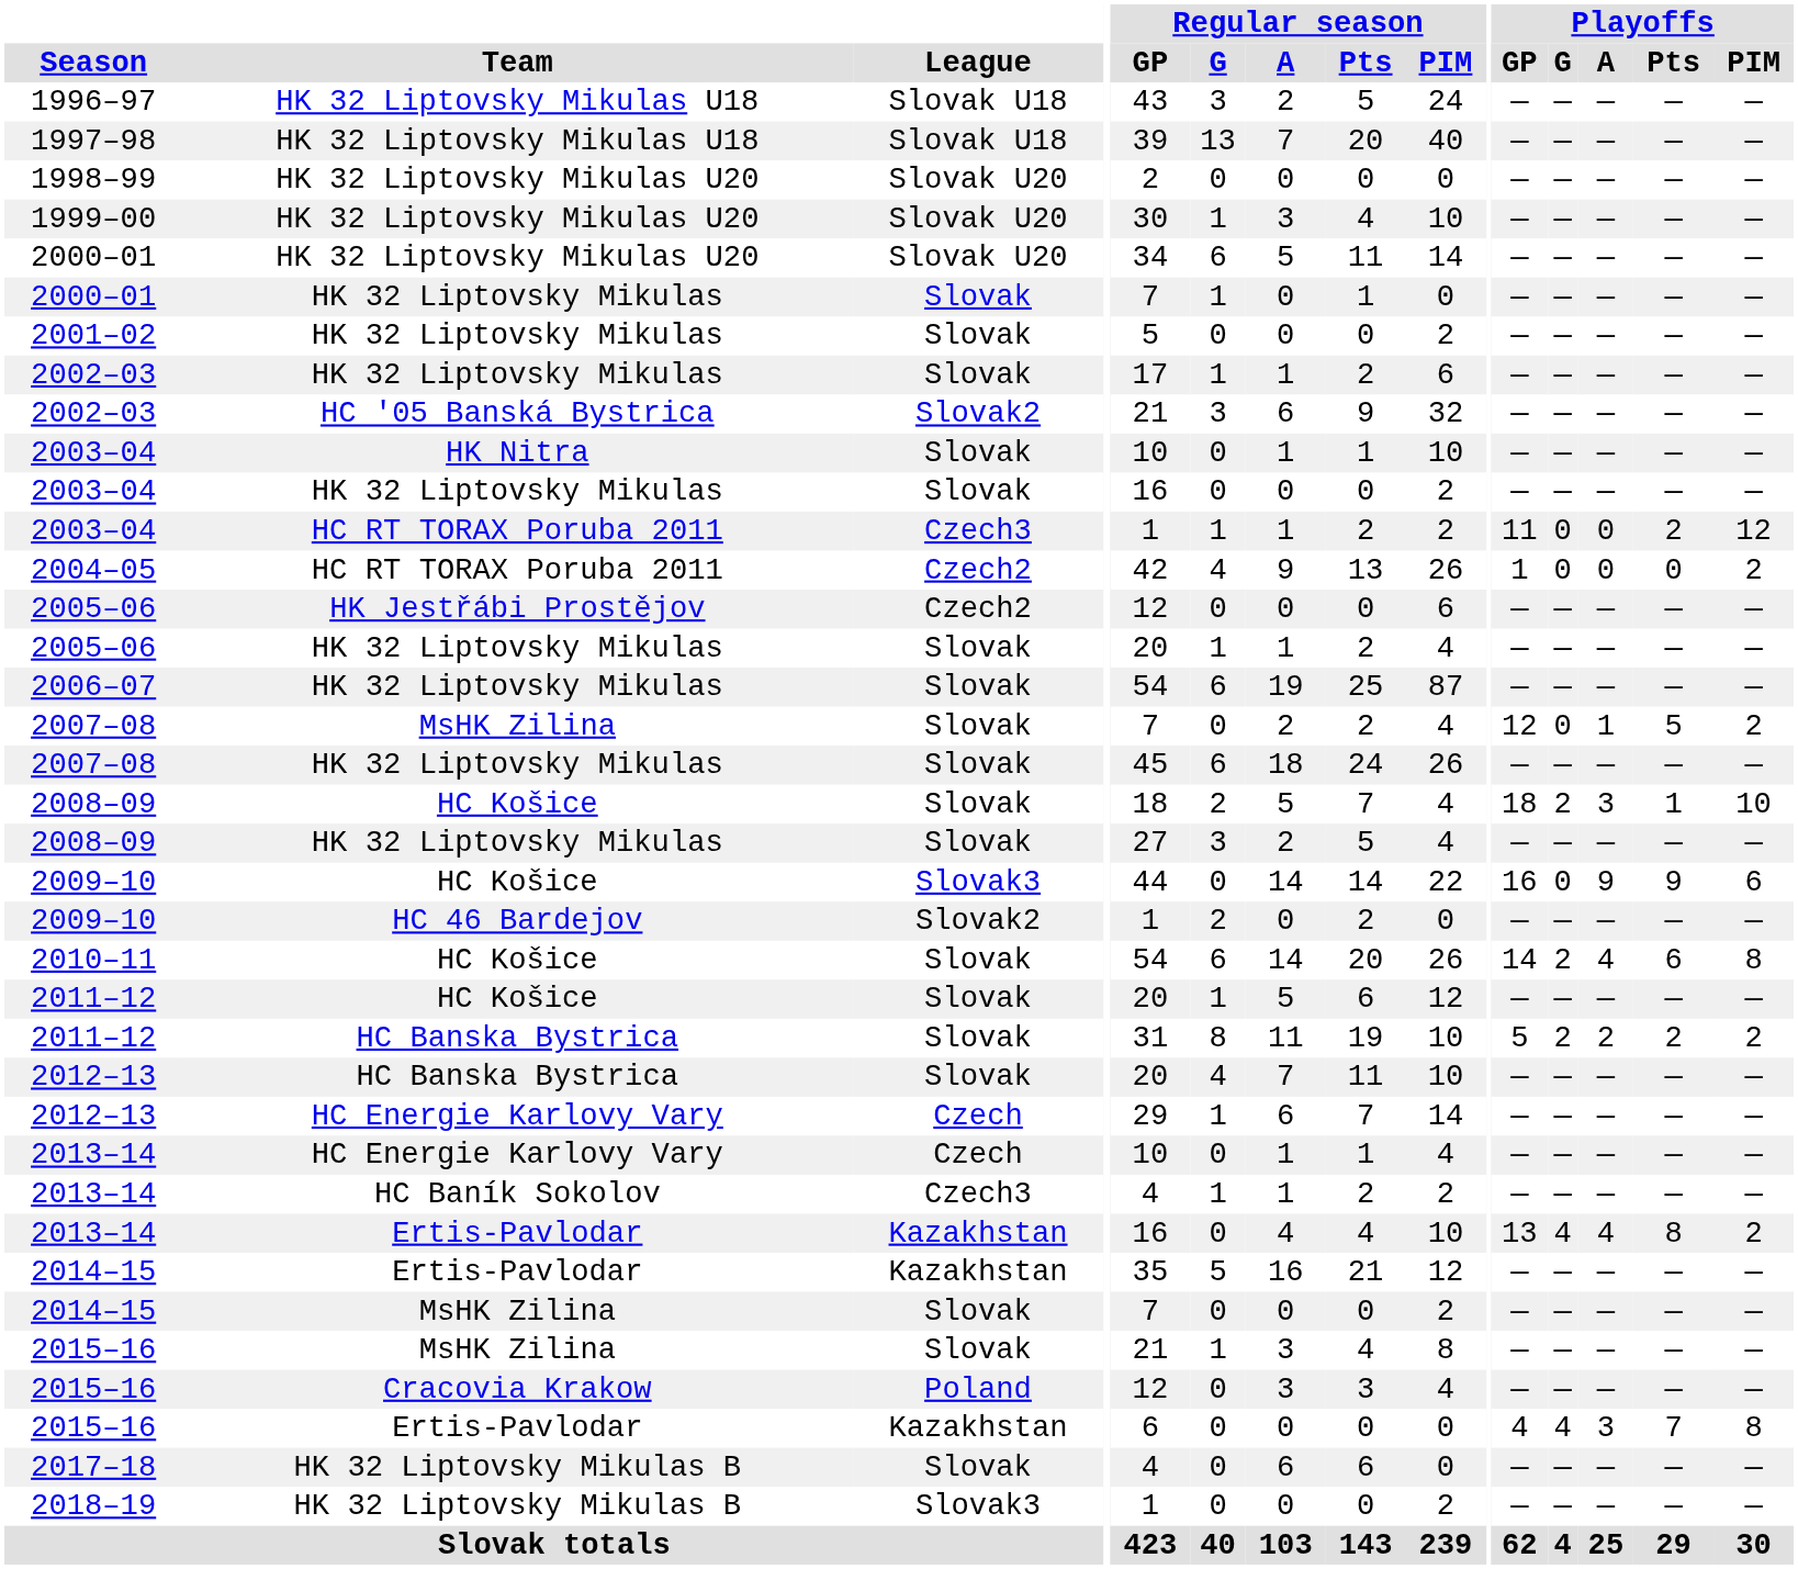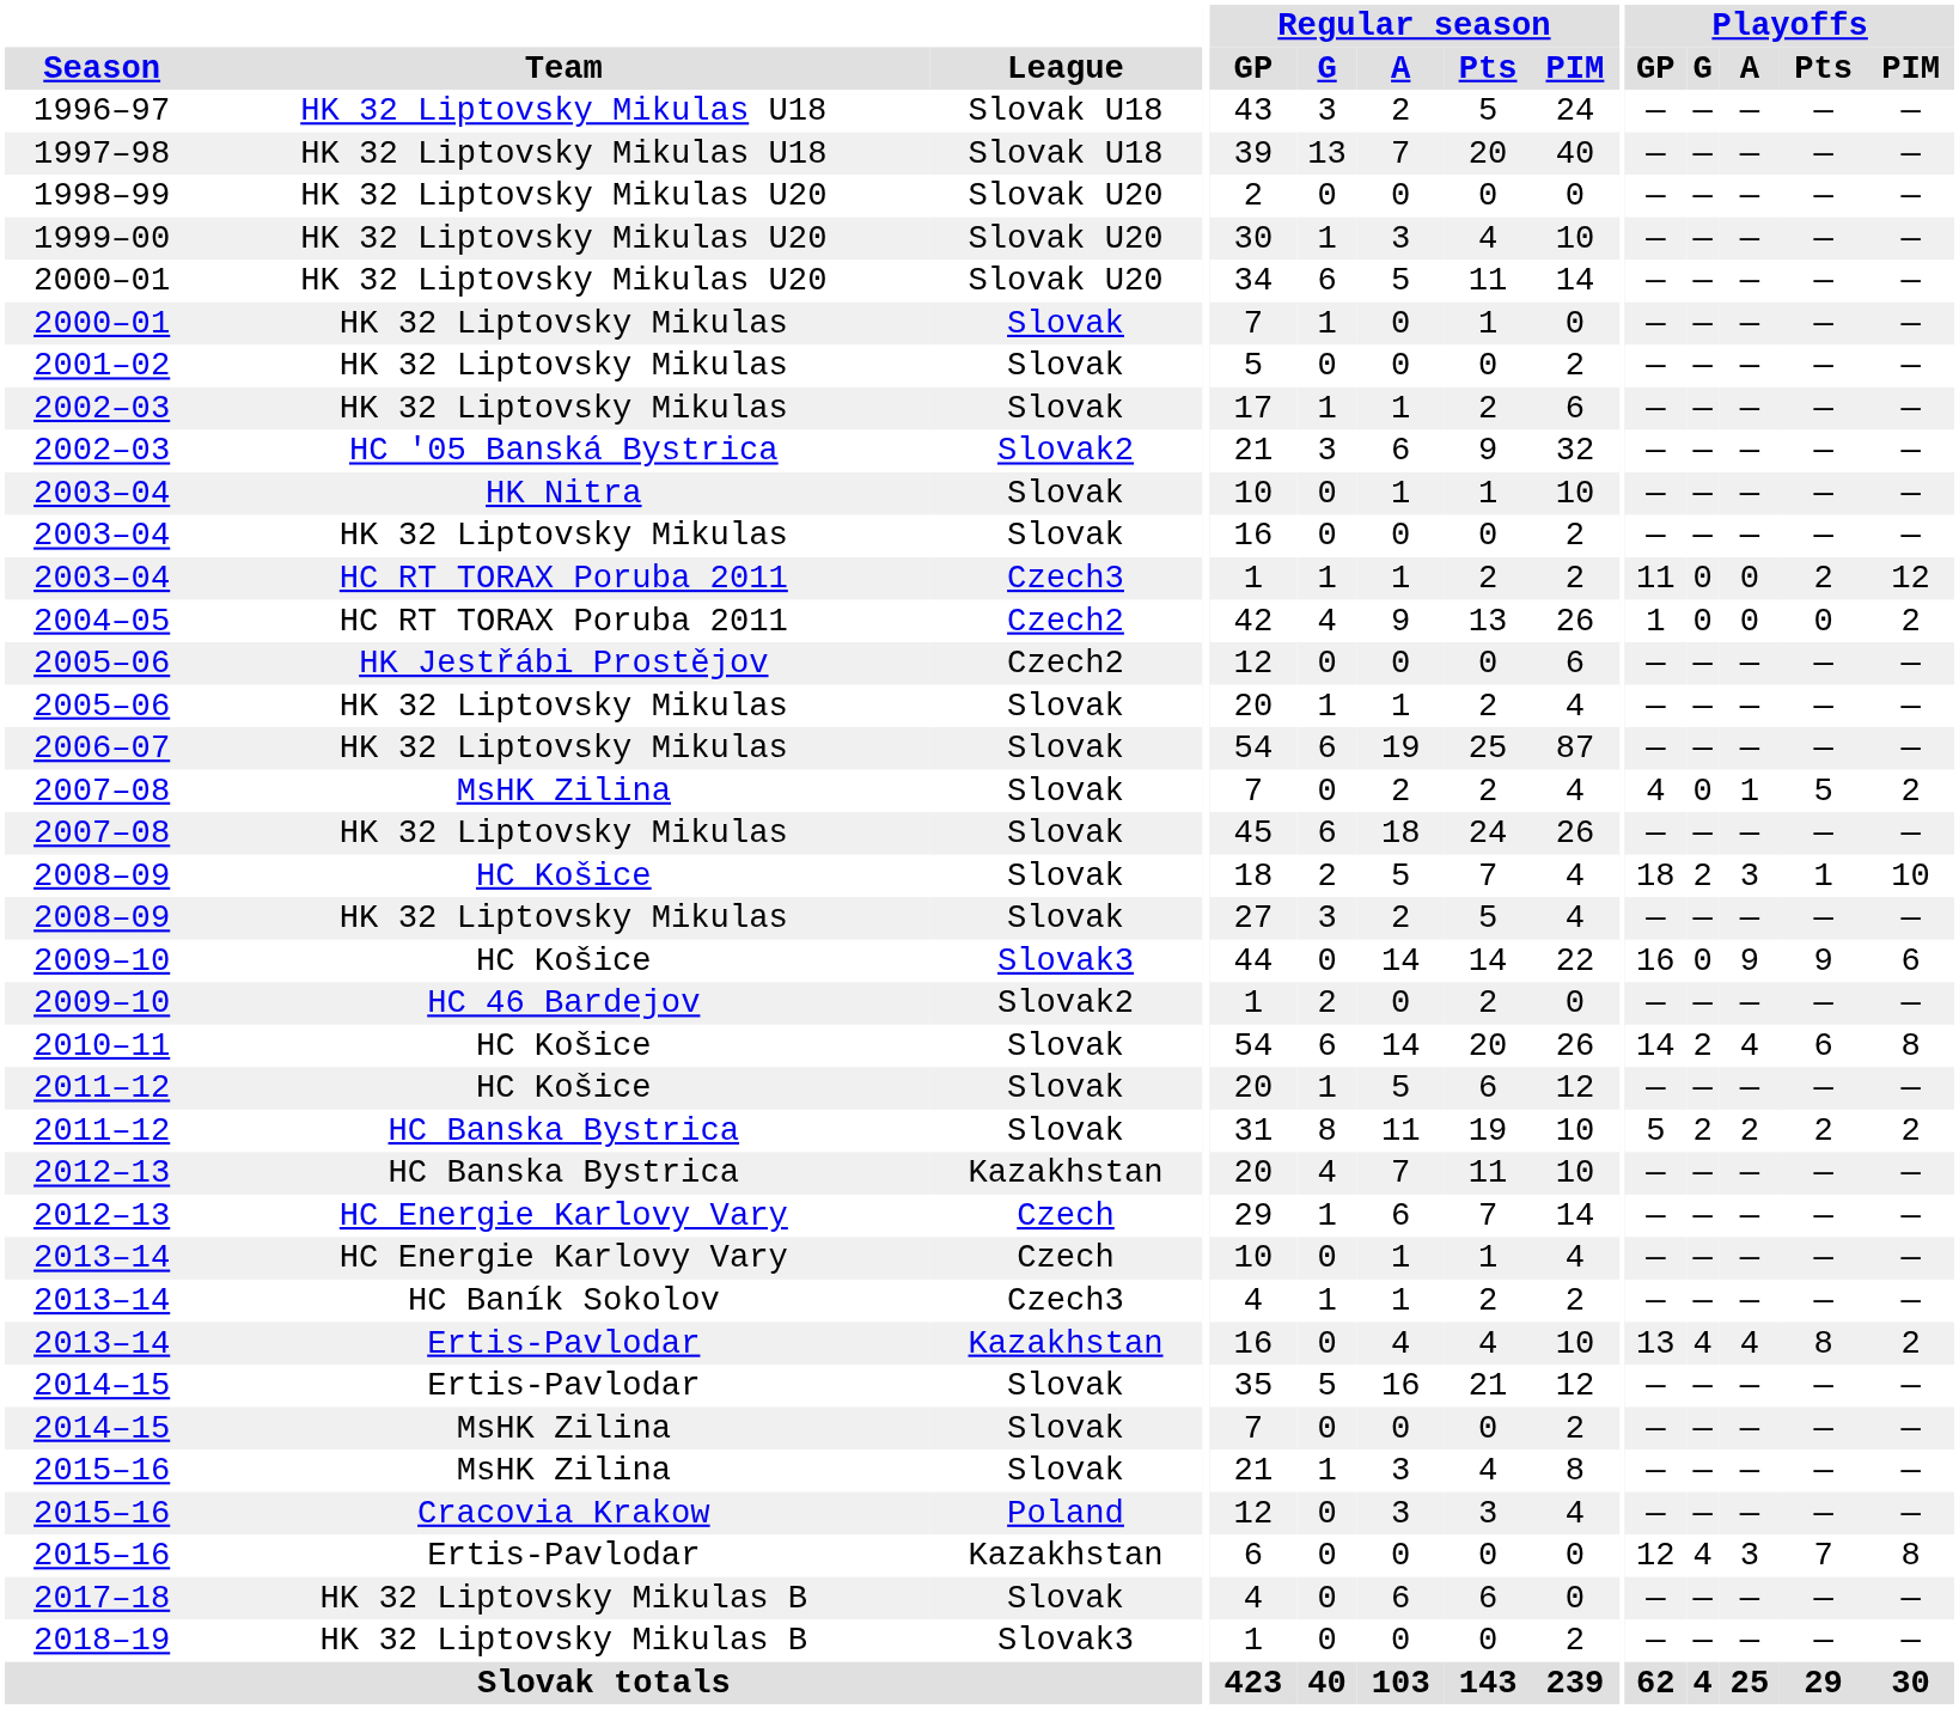 <table border="0" cellpadding="1" cellspacing="0" style="text-align:center; width:60em">
 <tr bgcolor="#e0e0e0">
 <th colspan="3" bgcolor="#ffffff"></th>
 <th rowspan="99" bgcolor="#ffffff"></th>
 <th colspan="5"><a href='#'>Regular season</a></th>
 <th rowspan="99" bgcolor="#ffffff"></th>
 <th colspan="5"><a href='#'>Playoffs</a></th>
 </tr>
 <tr bgcolor="#e0e0e0">
 <th><a href='#'>Season</a></th>
 <th>Team</th>
 <th>League</th>
 <th>GP</th>
 <th><a href='#'>G</a></th>
 <th><a href='#'>A</a></th>
 <th><a href='#'>Pts</a></th>
 <th><a href='#'>PIM</a></th>
 <th>GP</th>
 <th>G</th>
 <th>A</th>
 <th>Pts</th>
 <th>PIM</th>
 </tr>
 <tr>
 <td>1996–97</td>
 <td><a href='#'>HK 32 Liptovsky Mikulas</a> U18</td>
 <td>Slovak U18</td>
 <td>43</td>
 <td>3</td>
 <td>2</td>
 <td>5</td>
 <td>24</td>
 <td>—</td>
 <td>—</td>
 <td>—</td>
 <td>—</td>
 <td>—</td>
 </tr>
 <tr bgcolor="#f0f0f0">
 <td>1997–98</td>
 <td>HK 32 Liptovsky Mikulas U18</td>
 <td>Slovak U18</td>
 <td>39</td>
 <td>13</td>
 <td>7</td>
 <td>20</td>
 <td>40</td>
 <td>—</td>
 <td>—</td>
 <td>—</td>
 <td>—</td>
 <td>—</td>
 </tr>
 <tr>
 <td>1998–99</td>
 <td>HK 32 Liptovsky Mikulas U20</td>
 <td>Slovak U20</td>
 <td>2</td>
 <td>0</td>
 <td>0</td>
 <td>0</td>
 <td>0</td>
 <td>—</td>
 <td>—</td>
 <td>—</td>
 <td>—</td>
 <td>—</td>
 </tr>
 <tr bgcolor="#f0f0f0">
 <td>1999–00</td>
 <td>HK 32 Liptovsky Mikulas U20</td>
 <td>Slovak U20</td>
 <td>30</td>
 <td>1</td>
 <td>3</td>
 <td>4</td>
 <td>10</td>
 <td>—</td>
 <td>—</td>
 <td>—</td>
 <td>—</td>
 <td>—</td>
 </tr>
 <tr>
 <td>2000–01</td>
 <td>HK 32 Liptovsky Mikulas U20</td>
 <td>Slovak U20</td>
 <td>34</td>
 <td>6</td>
 <td>5</td>
 <td>11</td>
 <td>14</td>
 <td>—</td>
 <td>—</td>
 <td>—</td>
 <td>—</td>
 <td>—</td>
 </tr>
 <tr bgcolor="#f0f0f0">
 <td><a href='#'>2000–01</a></td>
 <td>HK 32 Liptovsky Mikulas</td>
 <td><a href='#'>Slovak</a></td>
 <td>7</td>
 <td>1</td>
 <td>0</td>
 <td>1</td>
 <td>0</td>
 <td>—</td>
 <td>—</td>
 <td>—</td>
 <td>—</td>
 <td>—</td>
 </tr>
 <tr>
 <td><a href='#'>2001–02</a></td>
 <td>HK 32 Liptovsky Mikulas</td>
 <td>Slovak</td>
 <td>5</td>
 <td>0</td>
 <td>0</td>
 <td>0</td>
 <td>2</td>
 <td>—</td>
 <td>—</td>
 <td>—</td>
 <td>—</td>
 <td>—</td>
 </tr>
 <tr bgcolor="#f0f0f0">
 <td><a href='#'>2002–03</a></td>
 <td>HK 32 Liptovsky Mikulas</td>
 <td>Slovak</td>
 <td>17</td>
 <td>1</td>
 <td>1</td>
 <td>2</td>
 <td>6</td>
 <td>—</td>
 <td>—</td>
 <td>—</td>
 <td>—</td>
 <td>—</td>
 </tr>
 <tr>
 <td><a href='#'>2002–03</a></td>
 <td><a href='#'>HC '05 Banská Bystrica</a></td>
 <td><a href='#'>Slovak2</a></td>
 <td>21</td>
 <td>3</td>
 <td>6</td>
 <td>9</td>
 <td>32</td>
 <td>—</td>
 <td>—</td>
 <td>—</td>
 <td>—</td>
 <td>—</td>
 </tr>
 <tr bgcolor="#f0f0f0">
 <td><a href='#'>2003–04</a></td>
 <td><a href='#'>HK Nitra</a></td>
 <td>Slovak</td>
 <td>10</td>
 <td>0</td>
 <td>1</td>
 <td>1</td>
 <td>10</td>
 <td>—</td>
 <td>—</td>
 <td>—</td>
 <td>—</td>
 <td>—</td>
 </tr>
 <tr>
 <td><a href='#'>2003–04</a></td>
 <td>HK 32 Liptovsky Mikulas</td>
 <td>Slovak</td>
 <td>16</td>
 <td>0</td>
 <td>0</td>
 <td>0</td>
 <td>2</td>
 <td>—</td>
 <td>—</td>
 <td>—</td>
 <td>—</td>
 <td>—</td>
 </tr>
 <tr bgcolor="#f0f0f0">
 <td><a href='#'>2003–04</a></td>
 <td><a href='#'>HC RT TORAX Poruba 2011</a></td>
 <td><a href='#'>Czech3</a></td>
 <td>1</td>
 <td>1</td>
 <td>1</td>
 <td>2</td>
 <td>2</td>
 <td>11</td>
 <td>0</td>
 <td>0</td>
 <td>2</td>
 <td>12</td>
 </tr>
 <tr>
 <td><a href='#'>2004–05</a></td>
 <td>HC RT TORAX Poruba 2011</td>
 <td><a href='#'>Czech2</a></td>
 <td>42</td>
 <td>4</td>
 <td>9</td>
 <td>13</td>
 <td>26</td>
 <td>1</td>
 <td>0</td>
 <td>0</td>
 <td>0</td>
 <td>2</td>
 </tr>
 <tr bgcolor="#f0f0f0">
 <td><a href='#'>2005–06</a></td>
 <td><a href='#'>HK Jestřábi Prostějov</a></td>
 <td>Czech2</td>
 <td>12</td>
 <td>0</td>
 <td>0</td>
 <td>0</td>
 <td>6</td>
 <td>—</td>
 <td>—</td>
 <td>—</td>
 <td>—</td>
 <td>—</td>
 </tr>
 <tr>
 <td><a href='#'>2005–06</a></td>
 <td>HK 32 Liptovsky Mikulas</td>
 <td>Slovak</td>
 <td>20</td>
 <td>1</td>
 <td>1</td>
 <td>2</td>
 <td>4</td>
 <td>—</td>
 <td>—</td>
 <td>—</td>
 <td>—</td>
 <td>—</td>
 </tr>
 <tr bgcolor="#f0f0f0">
 <td><a href='#'>2006–07</a></td>
 <td>HK 32 Liptovsky Mikulas</td>
 <td>Slovak</td>
 <td>54</td>
 <td>6</td>
 <td>19</td>
 <td>25</td>
 <td>87</td>
 <td>—</td>
 <td>—</td>
 <td>—</td>
 <td>—</td>
 <td>—</td>
 </tr>
 <tr>
 <td><a href='#'>2007–08</a></td>
 <td><a href='#'>MsHK Zilina</a></td>
 <td>Slovak</td>
 <td>7</td>
 <td>0</td>
 <td>2</td>
 <td>2</td>
 <td>4</td>
-<td>12</td>
+<td>4</td>
 <td>0</td>
 <td>1</td>
 <td>5</td>
 <td>2</td>
 </tr>
 <tr bgcolor="#f0f0f0">
 <td><a href='#'>2007–08</a></td>
 <td>HK 32 Liptovsky Mikulas</td>
 <td>Slovak</td>
 <td>45</td>
 <td>6</td>
 <td>18</td>
 <td>24</td>
 <td>26</td>
 <td>—</td>
 <td>—</td>
 <td>—</td>
 <td>—</td>
 <td>—</td>
 </tr>
 <tr>
 <td><a href='#'>2008–09</a></td>
 <td><a href='#'>HC Košice</a></td>
 <td>Slovak</td>
 <td>18</td>
 <td>2</td>
 <td>5</td>
 <td>7</td>
 <td>4</td>
 <td>18</td>
 <td>2</td>
 <td>3</td>
 <td>1</td>
 <td>10</td>
 </tr>
 <tr bgcolor="#f0f0f0">
 <td><a href='#'>2008–09</a></td>
 <td>HK 32 Liptovsky Mikulas</td>
 <td>Slovak</td>
 <td>27</td>
 <td>3</td>
 <td>2</td>
 <td>5</td>
 <td>4</td>
 <td>—</td>
 <td>—</td>
 <td>—</td>
 <td>—</td>
 <td>—</td>
 </tr>
 <tr>
 <td><a href='#'>2009–10</a></td>
 <td>HC Košice</td>
 <td><a href='#'>Slovak3</a></td>
 <td>44</td>
 <td>0</td>
 <td>14</td>
 <td>14</td>
 <td>22</td>
 <td>16</td>
 <td>0</td>
 <td>9</td>
 <td>9</td>
 <td>6</td>
 </tr>
 <tr bgcolor="#f0f0f0">
 <td><a href='#'>2009–10</a></td>
 <td><a href='#'>HC 46 Bardejov</a></td>
 <td>Slovak2</td>
 <td>1</td>
 <td>2</td>
 <td>0</td>
 <td>2</td>
 <td>0</td>
 <td>—</td>
 <td>—</td>
 <td>—</td>
 <td>—</td>
 <td>—</td>
 </tr>
 <tr>
 <td><a href='#'>2010–11</a></td>
 <td>HC Košice</td>
 <td>Slovak</td>
 <td>54</td>
 <td>6</td>
 <td>14</td>
 <td>20</td>
 <td>26</td>
 <td>14</td>
 <td>2</td>
 <td>4</td>
 <td>6</td>
 <td>8</td>
 </tr>
 <tr bgcolor="#f0f0f0">
 <td><a href='#'>2011–12</a></td>
 <td>HC Košice</td>
 <td>Slovak</td>
 <td>20</td>
 <td>1</td>
 <td>5</td>
 <td>6</td>
 <td>12</td>
 <td>—</td>
 <td>—</td>
 <td>—</td>
 <td>—</td>
 <td>—</td>
 </tr>
 <tr>
 <td><a href='#'>2011–12</a></td>
 <td><a href='#'>HC Banska Bystrica</a></td>
 <td>Slovak</td>
 <td>31</td>
 <td>8</td>
 <td>11</td>
 <td>19</td>
 <td>10</td>
 <td>5</td>
 <td>2</td>
 <td>2</td>
 <td>2</td>
 <td>2</td>
 </tr>
 <tr bgcolor="#f0f0f0">
 <td><a href='#'>2012–13</a></td>
 <td>HC Banska Bystrica</td>
-<td>Slovak</td>
+<td>Kazakhstan</td>
 <td>20</td>
 <td>4</td>
 <td>7</td>
 <td>11</td>
 <td>10</td>
 <td>—</td>
 <td>—</td>
 <td>—</td>
 <td>—</td>
 <td>—</td>
 </tr>
 <tr>
 <td><a href='#'>2012–13</a></td>
 <td><a href='#'>HC Energie Karlovy Vary</a></td>
 <td><a href='#'>Czech</a></td>
 <td>29</td>
 <td>1</td>
 <td>6</td>
 <td>7</td>
 <td>14</td>
 <td>—</td>
 <td>—</td>
 <td>—</td>
 <td>—</td>
 <td>—</td>
 </tr>
 <tr bgcolor="#f0f0f0">
 <td><a href='#'>2013–14</a></td>
 <td>HC Energie Karlovy Vary</td>
 <td>Czech</td>
 <td>10</td>
 <td>0</td>
 <td>1</td>
 <td>1</td>
 <td>4</td>
 <td>—</td>
 <td>—</td>
 <td>—</td>
 <td>—</td>
 <td>—</td>
 </tr>
 <tr>
 <td><a href='#'>2013–14</a></td>
 <td>HC Baník Sokolov</td>
 <td>Czech3</td>
 <td>4</td>
 <td>1</td>
 <td>1</td>
 <td>2</td>
 <td>2</td>
 <td>—</td>
 <td>—</td>
 <td>—</td>
 <td>—</td>
 <td>—</td>
 </tr>
 <tr bgcolor="#f0f0f0">
 <td><a href='#'>2013–14</a></td>
 <td><a href='#'>Ertis-Pavlodar</a></td>
 <td><a href='#'>Kazakhstan</a></td>
 <td>16</td>
 <td>0</td>
 <td>4</td>
 <td>4</td>
 <td>10</td>
 <td>13</td>
 <td>4</td>
 <td>4</td>
 <td>8</td>
 <td>2</td>
 </tr>
 <tr>
 <td><a href='#'>2014–15</a></td>
 <td>Ertis-Pavlodar</td>
-<td>Kazakhstan</td>
+<td>Slovak</td>
 <td>35</td>
 <td>5</td>
 <td>16</td>
 <td>21</td>
 <td>12</td>
 <td>—</td>
 <td>—</td>
 <td>—</td>
 <td>—</td>
 <td>—</td>
 </tr>
 <tr bgcolor="#f0f0f0">
 <td><a href='#'>2014–15</a></td>
 <td>MsHK Zilina</td>
 <td>Slovak</td>
 <td>7</td>
 <td>0</td>
 <td>0</td>
 <td>0</td>
 <td>2</td>
 <td>—</td>
 <td>—</td>
 <td>—</td>
 <td>—</td>
 <td>—</td>
 </tr>
 <tr>
 <td><a href='#'>2015–16</a></td>
 <td>MsHK Zilina</td>
 <td>Slovak</td>
 <td>21</td>
 <td>1</td>
 <td>3</td>
 <td>4</td>
 <td>8</td>
 <td>—</td>
 <td>—</td>
 <td>—</td>
 <td>—</td>
 <td>—</td>
 </tr>
 <tr bgcolor="#f0f0f0">
 <td><a href='#'>2015–16</a></td>
 <td><a href='#'>Cracovia Krakow</a></td>
 <td><a href='#'>Poland</a></td>
 <td>12</td>
 <td>0</td>
 <td>3</td>
 <td>3</td>
 <td>4</td>
 <td>—</td>
 <td>—</td>
 <td>—</td>
 <td>—</td>
 <td>—</td>
 </tr>
 <tr>
 <td><a href='#'>2015–16</a></td>
 <td>Ertis-Pavlodar</td>
 <td>Kazakhstan</td>
 <td>6</td>
 <td>0</td>
 <td>0</td>
 <td>0</td>
 <td>0</td>
-<td>4</td>
+<td>12</td>
 <td>4</td>
 <td>3</td>
 <td>7</td>
 <td>8</td>
 </tr>
 <tr bgcolor="#f0f0f0">
 <td><a href='#'>2017–18</a></td>
 <td>HK 32 Liptovsky Mikulas B</td>
 <td>Slovak</td>
 <td>4</td>
 <td>0</td>
 <td>6</td>
 <td>6</td>
 <td>0</td>
 <td>—</td>
 <td>—</td>
 <td>—</td>
 <td>—</td>
 <td>—</td>
 </tr>
 <tr>
 <td><a href='#'>2018–19</a></td>
 <td>HK 32 Liptovsky Mikulas B</td>
 <td>Slovak3</td>
 <td>1</td>
 <td>0</td>
 <td>0</td>
 <td>0</td>
 <td>2</td>
 <td>—</td>
 <td>—</td>
 <td>—</td>
 <td>—</td>
 <td>—</td>
 </tr>
 <tr>
 </tr>
 <tr ALIGN="center" bgcolor="#e0e0e0">
 <th colspan="3">Slovak totals</th>
 <th ALIGN="center">423</th>
 <th ALIGN="center">40</th>
 <th ALIGN="center">103</th>
 <th ALIGN="center">143</th>
 <th ALIGN="center">239</th>
 <th ALIGN="center">62</th>
 <th ALIGN="center">4</th>
 <th ALIGN="center">25</th>
 <th ALIGN="center">29</th>
 <th ALIGN="center">30</th>
 </tr>
 </table>
